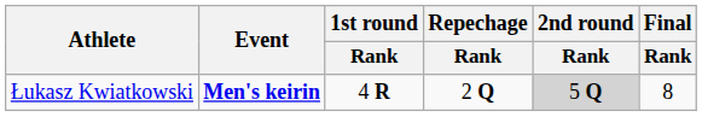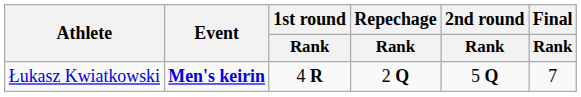 <table class=wikitable style="font-size:90%">
 <tr>
 <th rowspan="2">Athlete</th>
 <th rowspan="2">Event</th>
 <th>1st round</th>
 <th>Repechage</th>
 <th>2nd round</th>
 <th>Final</th>
 </tr>
 <tr style="font-size:95%">
 <th>Rank</th>
 <th>Rank</th>
 <th>Rank</th>
 <th>Rank</th>
 </tr>
 <tr align=center>
 <td align=left><a href='#'>Łukasz Kwiatkowski</a></td>
 <td align=left><strong><a href='#'>Men's keirin</a></strong></td>
 <td>4 <strong>R</strong></td>
 <td>2 <strong>Q</strong></td>
-<td style="background: lightgrey;">5 <strong>Q</strong></td>
-<td>8</td>
+<td>5 <strong>Q</strong></td>
+<td>7</td>
 </tr>
 </table>
